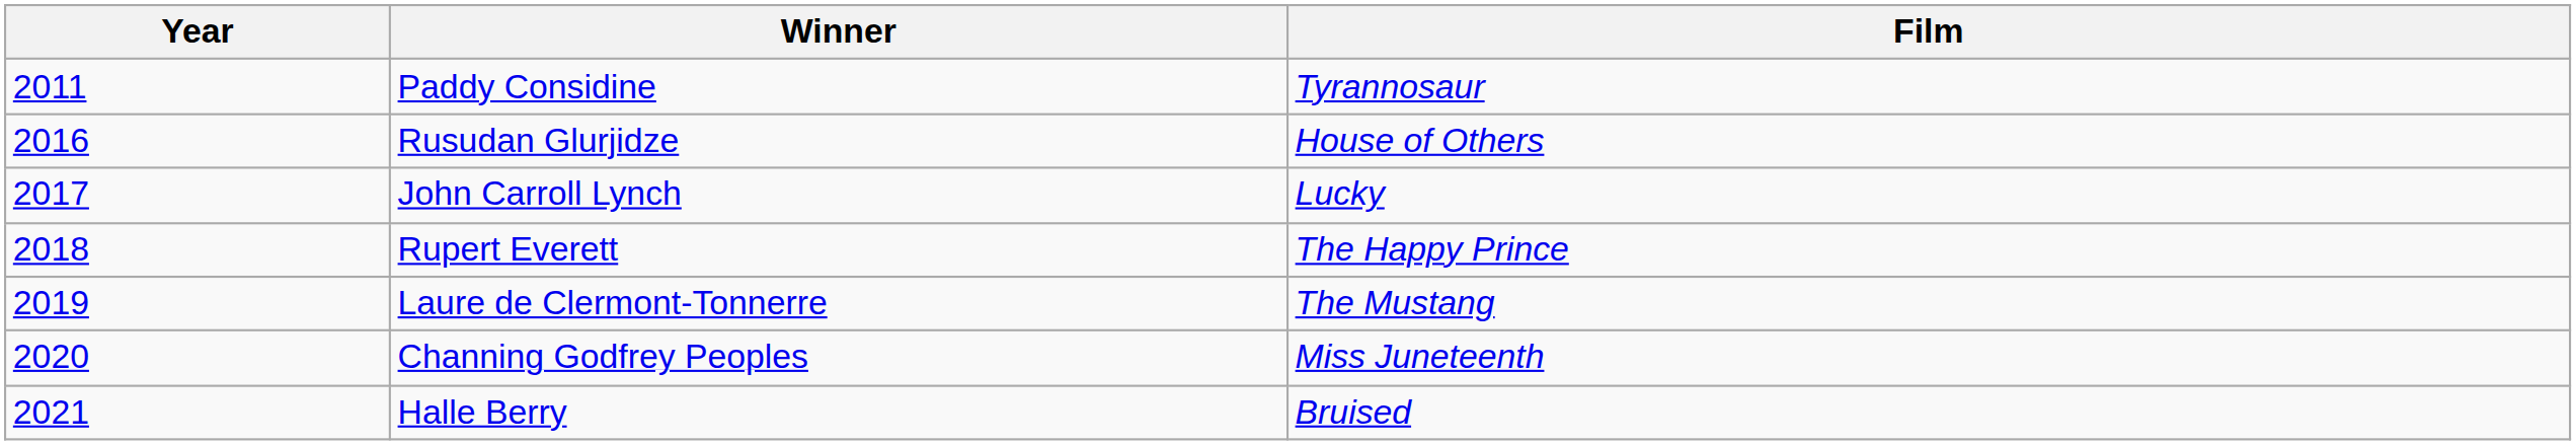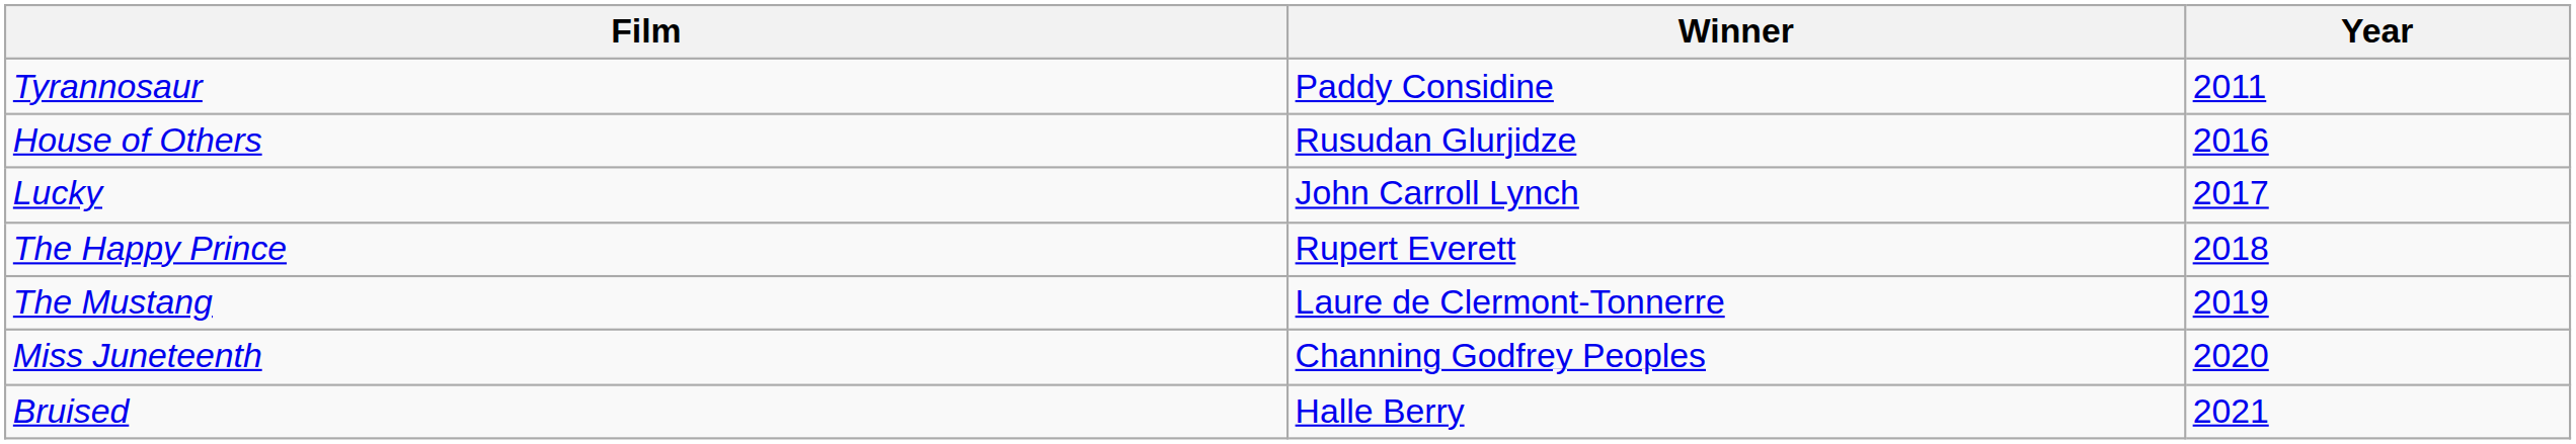 <table class="wikitable" width="95%" cellpadding="5">
 <tr>
+<th width="50%">Film</th>
+<th width="35%">Winner</th>
 <th width="15%">Year</th>
-<th width="35%">Winner</th>
-<th width="50%">Film</th>
 </tr>
 <tr>
+<td><em><a href='#'>Tyrannosaur</a></em></td>
+<td><a href='#'>Paddy Considine</a></td>
 <td><a href='#'>2011</a></td>
-<td><a href='#'>Paddy Considine</a></td>
-<td><em><a href='#'>Tyrannosaur</a></em></td>
 </tr>
 <tr>
+<td><em><a href='#'>House of Others</a></em></td>
+<td><a href='#'>Rusudan Glurjidze</a></td>
 <td><a href='#'>2016</a></td>
-<td><a href='#'>Rusudan Glurjidze</a></td>
-<td><em><a href='#'>House of Others</a></em></td>
 </tr>
 <tr>
+<td><em><a href='#'>Lucky</a></em></td>
+<td><a href='#'>John Carroll Lynch</a></td>
 <td><a href='#'>2017</a></td>
-<td><a href='#'>John Carroll Lynch</a></td>
-<td><em><a href='#'>Lucky</a></em></td>
 </tr>
 <tr>
+<td><em><a href='#'>The Happy Prince</a></em></td>
+<td><a href='#'>Rupert Everett</a></td>
 <td><a href='#'>2018</a></td>
-<td><a href='#'>Rupert Everett</a></td>
-<td><em><a href='#'>The Happy Prince</a></em></td>
 </tr>
 <tr>
+<td><em><a href='#'>The Mustang</a></em></td>
+<td><a href='#'>Laure de Clermont-Tonnerre</a></td>
 <td><a href='#'>2019</a></td>
-<td><a href='#'>Laure de Clermont-Tonnerre</a></td>
-<td><em><a href='#'>The Mustang</a></em></td>
 </tr>
 <tr>
+<td><em><a href='#'>Miss Juneteenth</a></em></td>
+<td><a href='#'>Channing Godfrey Peoples</a></td>
 <td><a href='#'>2020</a></td>
-<td><a href='#'>Channing Godfrey Peoples</a></td>
-<td><em><a href='#'>Miss Juneteenth</a></em></td>
 </tr>
 <tr>
+<td><em><a href='#'>Bruised</a></em></td>
+<td><a href='#'>Halle Berry</a></td>
 <td><a href='#'>2021</a></td>
-<td><a href='#'>Halle Berry</a></td>
-<td><em><a href='#'>Bruised</a></em></td>
 </tr>
 </table>
